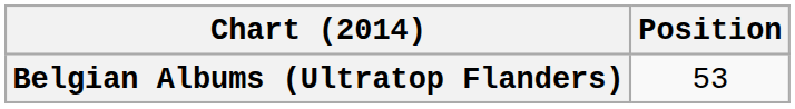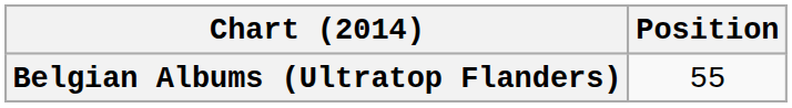 <table class="wikitable plainrowheaders" style="text-align:center">
 <tr>
 <th scope="col">Chart (2014)</th>
 <th scope="col">Position</th>
 </tr>
 <tr>
 <th scope="row">Belgian Albums (Ultratop Flanders)</th>
-<td>53</td>
+<td>55</td>
 </tr>
 </table>
